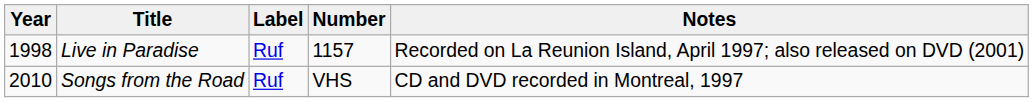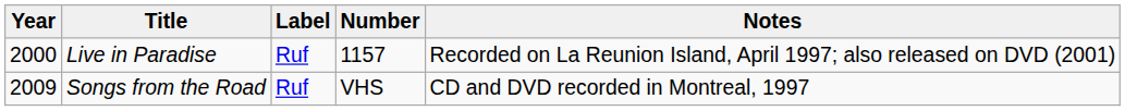 <table class="wikitable">
 <tr style="text-align:center; background:#f0f0f0;">
 <td><strong>Year</strong></td>
 <td><strong>Title</strong></td>
 <td><strong>Label</strong></td>
 <td><strong>Number</strong></td>
 <td><strong>Notes</strong></td>
 </tr>
 <tr>
-<td>1998</td>
+<td>2000</td>
 <td><em>Live in Paradise</em></td>
 <td><a href='#'>Ruf</a></td>
 <td>1157</td>
 <td>Recorded on La Reunion Island, April 1997; also released on DVD (2001)</td>
 </tr>
 <tr>
-<td>2010</td>
+<td>2009</td>
 <td><em>Songs from the Road</em></td>
 <td><a href='#'>Ruf</a></td>
 <td>VHS</td>
 <td>CD and DVD recorded in Montreal, 1997</td>
 </tr>
 </table>
